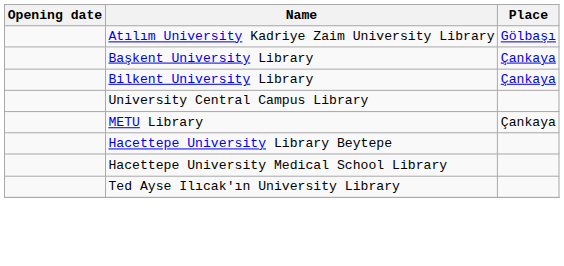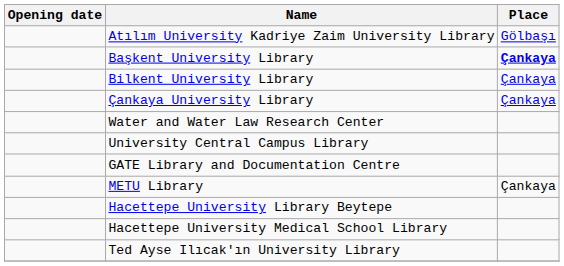 <table class="wikitable sortable">
 <tr>
 <th>Opening date</th>
 <th>Name</th>
 <th>Place</th>
 </tr>
 <tr>
 <td></td>
 <td><a href='#'>Atılım University</a> Kadriye Zaim University Library</td>
 <td><a href='#'>Gölbaşı</a></td>
 </tr>
 <tr>
 <td></td>
 <td><a href='#'>Başkent University</a> Library</td>
-<td><a href='#'>Çankaya</a></td>
+<td><strong><a href='#'>Çankaya</a></strong></td>
 </tr>
 <tr>
 <td></td>
 <td><a href='#'>Bilkent University</a> Library</td>
 <td><a href='#'>Çankaya</a></td>
 </tr>
 <tr>
 <td></td>
+<td><a href='#'>Çankaya University</a> Library</td>
+<td><a href='#'>Çankaya</a></td>
+</tr>
+<tr>
+<td></td>
+<td>Water and Water Law Research Center</td>
+<td></td>
+</tr>
+<tr>
+<td></td>
 <td>University Central Campus Library</td>
+<td></td>
+</tr>
+<tr>
+<td></td>
+<td>GATE Library and Documentation Centre</td>
 <td></td>
 </tr>
 <tr>
 <td></td>
 <td><a href='#'>METU</a> Library</td>
 <td>Çankaya</td>
 </tr>
 <tr>
 <td></td>
 <td><a href='#'>Hacettepe University</a> Library Beytepe</td>
 <td></td>
 </tr>
 <tr>
 <td></td>
 <td>Hacettepe University Medical School Library</td>
 <td></td>
 </tr>
 <tr>
 <td></td>
 <td>Ted Ayse Ilıcak'ın University Library</td>
 <td></td>
 </tr>
 <tr>
 </tr>
 </table>
